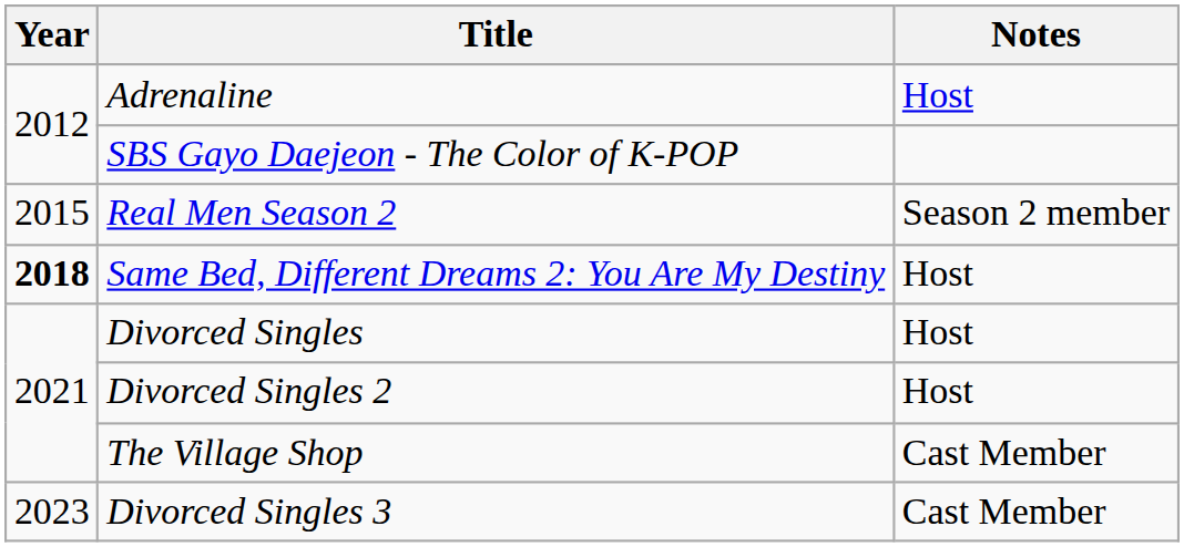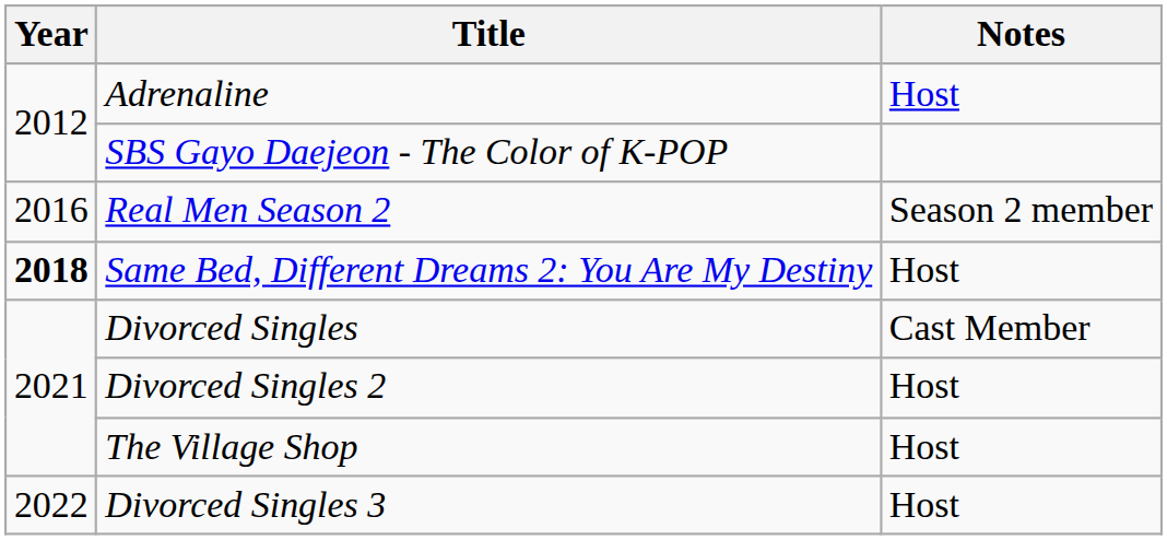 <table class="wikitable">
 <tr>
 <th>Year</th>
 <th>Title</th>
 <th>Notes</th>
 </tr>
 <tr>
 <td rowspan=2>2012</td>
 <td><em>Adrenaline</em></td>
 <td><a href='#'>Host</a></td>
 </tr>
 <tr>
 <td><em><a href='#'>SBS Gayo Daejeon</a> - The Color of K-POP</em></td>
 <td></td>
 </tr>
 <tr>
-<td>2015</td>
+<td>2016</td>
 <td><em><a href='#'>Real Men Season 2</a></em></td>
 <td>Season 2 member</td>
 </tr>
 <tr>
 <td><strong>2018</strong></td>
 <td><em><a href='#'>Same Bed, Different Dreams 2: You Are My Destiny</a></em></td>
 <td>Host  </td>
 </tr>
 <tr>
 <td rowspan=3>2021</td>
 <td><em>Divorced Singles</em></td>
-<td>Host  </td>
+<td>Cast Member</td>
 </tr>
 <tr>
 <td><em>Divorced Singles 2</em></td>
 <td>Host </td>
 </tr>
 <tr>
 <td><em>The Village Shop</em></td>
-<td>Cast Member</td>
+<td>Host  </td>
 </tr>
 <tr>
-<td>2023</td>
+<td>2022</td>
 <td><em>Divorced Singles 3 </em></td>
-<td>Cast Member</td>
+<td>Host</td>
 </tr>
 </table>
